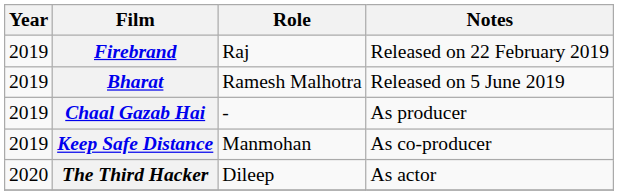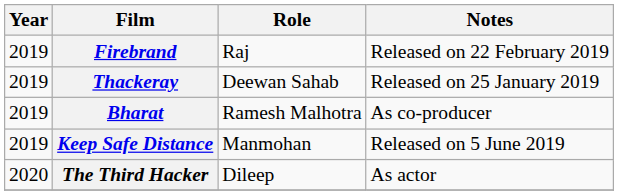 <table class="wikitable sortable plainrowheaders">
 <tr style="text-align:center;">
 <th scope="col">Year</th>
 <th scope="col">Film</th>
 <th scope="col">Role</th>
 <th class="unsortable" scope="col">Notes</th>
 </tr>
 <tr>
 <td>2019</td>
 <th scope="row"><em><a href='#'>Firebrand</a></em></th>
 <td>Raj</td>
 <td>Released on 22 February 2019</td>
 </tr>
 <tr>
 <td>2019</td>
-<th scope="row"><em><a href='#'>Bharat</a></em></th>
-<td>Ramesh Malhotra</td>
-<td>Released on 5 June 2019</td>
+<th scope="row"><em><a href='#'>Thackeray</a></em></th>
+<td>Deewan Sahab</td>
+<td>Released on 25 January 2019</td>
 </tr>
 <tr>
 <td>2019</td>
-<th scope="row"><em><a href='#'>Chaal Gazab Hai</a></em></th>
-<td>-</td>
-<td>As producer</td>
+<th scope="row"><em><a href='#'>Bharat</a></em></th>
+<td>Ramesh Malhotra</td>
+<td>As co-producer</td>
 </tr>
 <tr>
 <td>2019</td>
 <th scope="row"><em><a href='#'>Keep Safe Distance</a></em></th>
 <td>Manmohan</td>
-<td>As co-producer</td>
+<td>Released on 5 June 2019</td>
 </tr>
 <tr>
 <td>2020</td>
 <th scope="row"><em>The Third Hacker</em></th>
 <td>Dileep</td>
 <td>As actor</td>
 </tr>
 <tr>
 </tr>
 </table>
